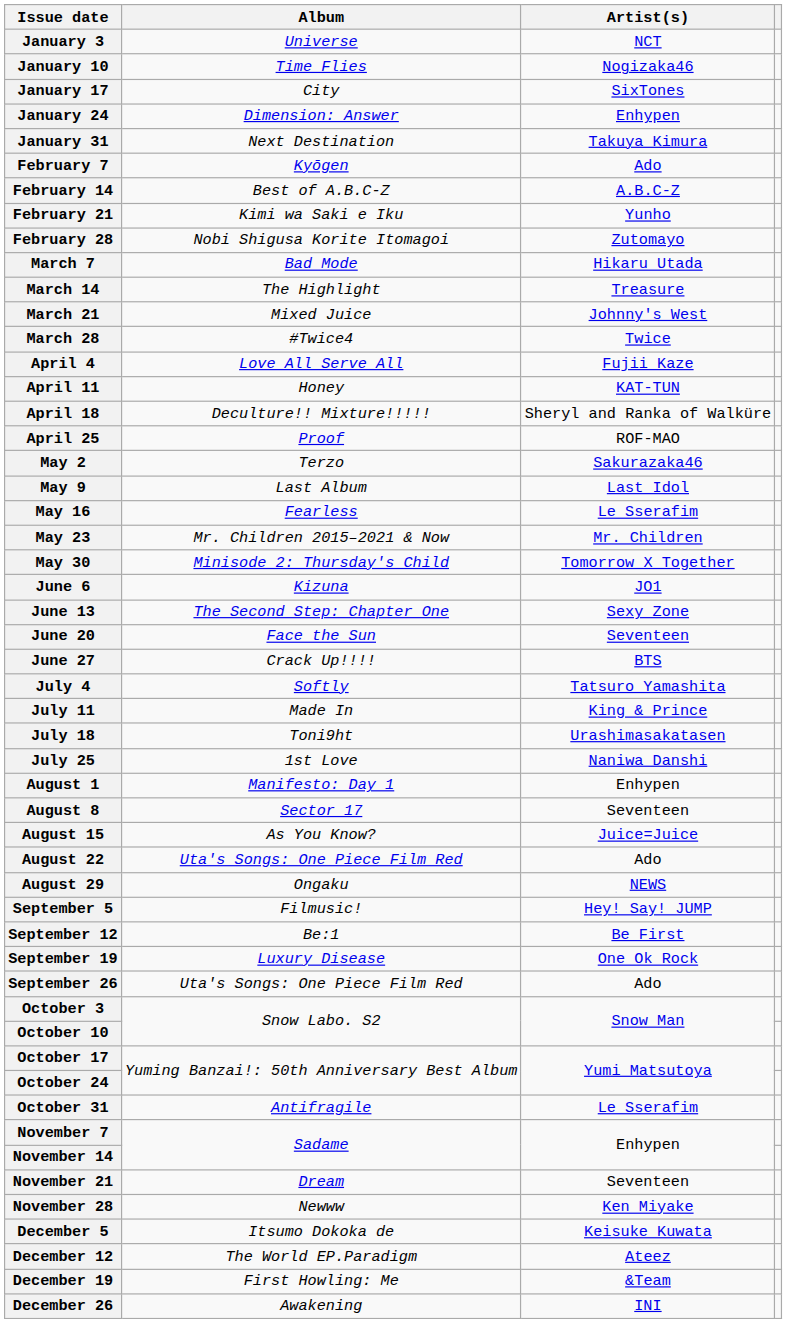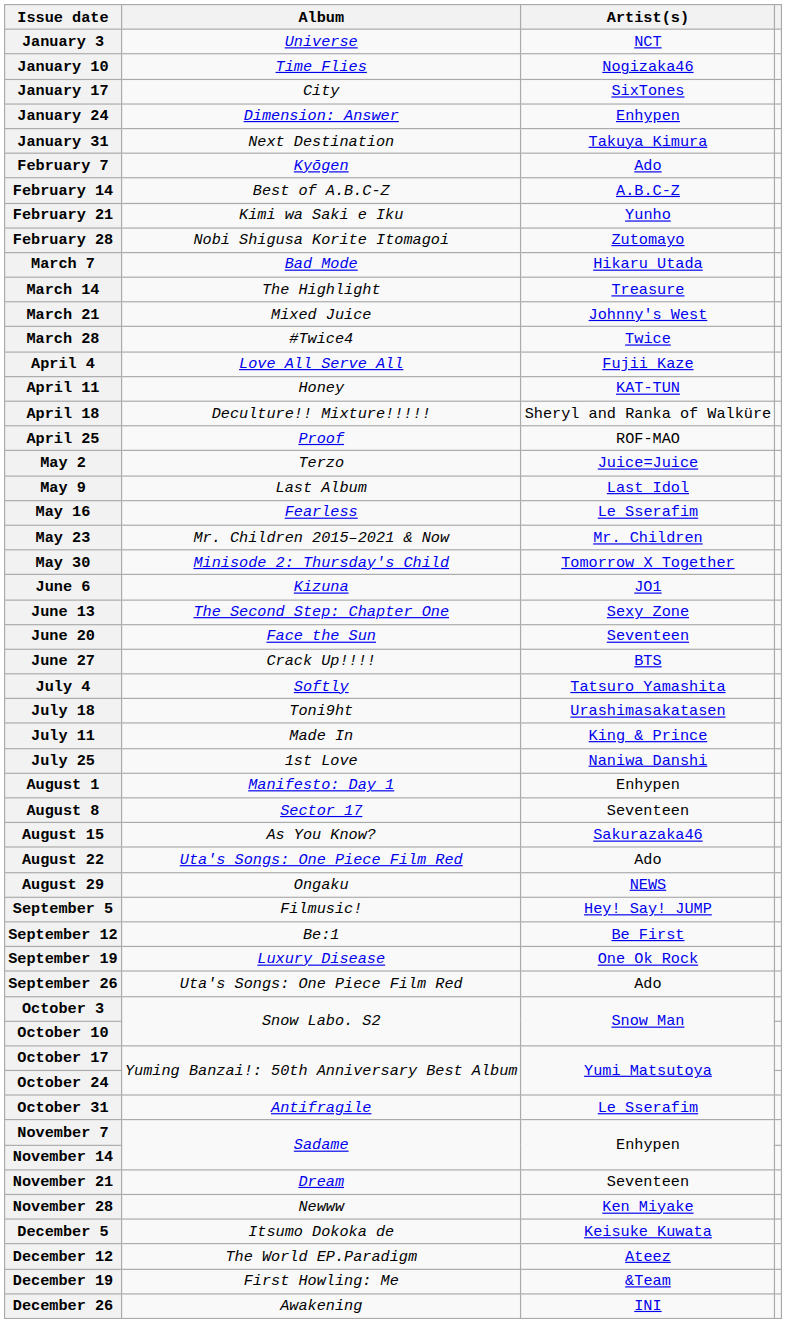 <table class="wikitable plainrowheaders" style="text-align:center;">
 <tr>
 <th>Issue date</th>
 <th>Album</th>
 <th>Artist(s)</th>
 <th></th>
 </tr>
 <tr>
 <th scope="row">January 3</th>
 <td><em><a href='#'>Universe</a></em></td>
 <td><a href='#'>NCT</a></td>
 <td></td>
 </tr>
 <tr>
 <th scope="row">January 10</th>
 <td><em><a href='#'>Time Flies</a></em></td>
 <td><a href='#'>Nogizaka46</a></td>
 <td></td>
 </tr>
 <tr>
 <th scope="row">January 17</th>
 <td><em>City</em></td>
 <td><a href='#'>SixTones</a></td>
 <td></td>
 </tr>
 <tr>
 <th scope="row">January 24</th>
 <td><em><a href='#'>Dimension: Answer</a></em></td>
 <td><a href='#'>Enhypen</a></td>
 <td></td>
 </tr>
 <tr>
 <th scope="row">January 31</th>
 <td><em>Next Destination</em></td>
 <td><a href='#'>Takuya Kimura</a></td>
 <td></td>
 </tr>
 <tr>
 <th scope="row">February 7</th>
 <td><em><a href='#'>Kyōgen</a></em></td>
 <td><a href='#'>Ado</a></td>
 <td></td>
 </tr>
 <tr>
 <th scope="row">February 14</th>
 <td><em>Best of A.B.C-Z</em></td>
 <td><a href='#'>A.B.C-Z</a></td>
 <td></td>
 </tr>
 <tr>
 <th scope="row">February 21</th>
 <td><em>Kimi wa Saki e Iku</em></td>
 <td><a href='#'>Yunho</a></td>
 <td></td>
 </tr>
 <tr>
 <th scope="row">February 28</th>
 <td><em>Nobi Shigusa Korite Itomagoi</em></td>
 <td><a href='#'>Zutomayo</a></td>
 <td></td>
 </tr>
 <tr>
 <th scope="row">March 7</th>
 <td><em><a href='#'>Bad Mode</a></em></td>
 <td><a href='#'>Hikaru Utada</a></td>
 <td></td>
 </tr>
 <tr>
 <th scope="row">March 14</th>
 <td><em>The Highlight</em></td>
 <td><a href='#'>Treasure</a></td>
 <td></td>
 </tr>
 <tr>
 <th scope="row">March 21</th>
 <td><em>Mixed Juice</em></td>
 <td><a href='#'>Johnny's West</a></td>
 <td></td>
 </tr>
 <tr>
 <th scope="row">March 28</th>
 <td><em>#Twice4</em></td>
 <td><a href='#'>Twice</a></td>
 <td></td>
 </tr>
 <tr>
 <th scope="row">April 4</th>
 <td><em><a href='#'>Love All Serve All</a></em></td>
 <td><a href='#'>Fujii Kaze</a></td>
 <td></td>
 </tr>
 <tr>
 <th scope="row">April 11</th>
 <td><em>Honey</em></td>
 <td><a href='#'>KAT-TUN</a></td>
 <td></td>
 </tr>
 <tr>
 <th scope="row">April 18</th>
 <td><em>Deculture!! Mixture!!!!!</em></td>
 <td>Sheryl and Ranka of Walküre</td>
 <td></td>
 </tr>
 <tr>
 <th scope="row">April 25</th>
 <td><em><a href='#'>Proof</a></em></td>
 <td>ROF-MAO</td>
 <td></td>
 </tr>
 <tr>
 <th scope="row">May 2</th>
 <td><em>Terzo</em></td>
-<td><a href='#'>Sakurazaka46</a></td>
+<td><a href='#'>Juice=Juice</a></td>
 <td></td>
 </tr>
 <tr>
 <th scope="row">May 9</th>
 <td><em>Last Album</em></td>
 <td><a href='#'>Last Idol</a></td>
 <td></td>
 </tr>
 <tr>
 <th scope="row">May 16</th>
 <td><em><a href='#'>Fearless</a></em></td>
 <td><a href='#'>Le Sserafim</a></td>
 <td></td>
 </tr>
 <tr>
 <th scope="row">May 23</th>
 <td><em>Mr. Children 2015–2021 & Now</em></td>
 <td><a href='#'>Mr. Children</a></td>
 <td></td>
 </tr>
 <tr>
 <th scope="row">May 30</th>
 <td><em><a href='#'>Minisode 2: Thursday's Child</a></em></td>
 <td><a href='#'>Tomorrow X Together</a></td>
 <td></td>
 </tr>
 <tr>
 <th scope="row">June 6</th>
 <td><em><a href='#'>Kizuna</a></em></td>
 <td><a href='#'>JO1</a></td>
 <td></td>
 </tr>
 <tr>
 <th scope="row">June 13</th>
 <td><em><a href='#'>The Second Step: Chapter One</a></em></td>
 <td><a href='#'>Sexy Zone</a></td>
 <td></td>
 </tr>
 <tr>
 <th scope="row">June 20</th>
 <td><em><a href='#'>Face the Sun</a></em></td>
 <td><a href='#'>Seventeen</a></td>
 <td></td>
 </tr>
 <tr>
 <th scope="row">June 27</th>
 <td><em>Crack Up!!!!</em></td>
 <td><a href='#'>BTS</a></td>
 <td></td>
 </tr>
 <tr>
 <th scope="row">July 4</th>
 <td><em><a href='#'>Softly</a></em></td>
 <td><a href='#'>Tatsuro Yamashita</a></td>
 <td></td>
 </tr>
 <tr>
+<th scope="row">July 18</th>
+<td><em>Toni9ht</em></td>
+<td><a href='#'>Urashimasakatasen</a></td>
+<td></td>
+</tr>
+<tr>
 <th scope="row">July 11</th>
 <td><em>Made In</em></td>
 <td><a href='#'>King & Prince</a></td>
-<td></td>
-</tr>
-<tr>
-<th scope="row">July 18</th>
-<td><em>Toni9ht</em></td>
-<td><a href='#'>Urashimasakatasen</a></td>
 <td></td>
 </tr>
 <tr>
 <th scope="row">July 25</th>
 <td><em>1st Love</em></td>
 <td><a href='#'>Naniwa Danshi</a></td>
 <td></td>
 </tr>
 <tr>
 <th scope="row">August 1</th>
 <td><em><a href='#'>Manifesto: Day 1</a></em></td>
 <td>Enhypen</td>
 <td></td>
 </tr>
 <tr>
 <th scope="row">August 8</th>
 <td><em><a href='#'>Sector 17</a></em></td>
 <td>Seventeen</td>
 <td></td>
 </tr>
 <tr>
 <th scope="row">August 15</th>
 <td><em>As You Know?</em></td>
-<td><a href='#'>Juice=Juice</a></td>
+<td><a href='#'>Sakurazaka46</a></td>
 <td></td>
 </tr>
 <tr>
 <th scope="row">August 22</th>
 <td><em><a href='#'>Uta's Songs: One Piece Film Red</a></em></td>
 <td>Ado</td>
 <td></td>
 </tr>
 <tr>
 <th scope="row">August 29</th>
 <td><em>Ongaku</em></td>
 <td><a href='#'>NEWS</a></td>
 <td></td>
 </tr>
 <tr>
 <th scope="row">September 5</th>
 <td><em>Filmusic!</em></td>
 <td><a href='#'>Hey! Say! JUMP</a></td>
 <td></td>
 </tr>
 <tr>
 <th scope="row">September 12</th>
 <td><em>Be:1</em></td>
 <td><a href='#'>Be First</a></td>
 <td></td>
 </tr>
 <tr>
 <th scope="row">September 19</th>
 <td><em><a href='#'>Luxury Disease</a></em></td>
 <td><a href='#'>One Ok Rock</a></td>
 <td></td>
 </tr>
 <tr>
 <th scope="row">September 26</th>
 <td><em>Uta's Songs: One Piece Film Red</em></td>
 <td>Ado</td>
 <td></td>
 </tr>
 <tr>
 <th scope="row">October 3</th>
 <td rowspan="2"><em>Snow Labo. S2</em></td>
 <td rowspan="2"><a href='#'>Snow Man</a></td>
 <td></td>
 </tr>
 <tr>
 <th scope="row">October 10</th>
 <td></td>
 </tr>
 <tr>
 <th scope="row">October 17</th>
 <td rowspan="2"><em>Yuming Banzai!: 50th Anniversary Best Album</em></td>
 <td rowspan="2"><a href='#'>Yumi Matsutoya</a></td>
 <td></td>
 </tr>
 <tr>
 <th scope="row">October 24</th>
 <td></td>
 </tr>
 <tr>
 <th scope="row">October 31</th>
 <td><em><a href='#'>Antifragile</a></em></td>
 <td><a href='#'>Le Sserafim</a></td>
 <td></td>
 </tr>
 <tr>
 <th scope="row">November 7</th>
 <td rowspan="2"><em><a href='#'>Sadame</a></em></td>
 <td rowspan="2">Enhypen</td>
 <td></td>
 </tr>
 <tr>
 <th scope="row">November 14</th>
 <td></td>
 </tr>
 <tr>
 <th scope="row">November 21</th>
 <td><em><a href='#'>Dream</a></em></td>
 <td>Seventeen</td>
 <td></td>
 </tr>
 <tr>
 <th scope="row">November 28</th>
 <td><em>Newww</em></td>
 <td><a href='#'>Ken Miyake</a></td>
 <td></td>
 </tr>
 <tr>
 <th scope="row">December 5</th>
 <td><em>Itsumo Dokoka de</em></td>
 <td><a href='#'>Keisuke Kuwata</a></td>
 <td></td>
 </tr>
 <tr>
 <th scope="row">December 12</th>
 <td><em>The World EP.Paradigm</em></td>
 <td><a href='#'>Ateez</a></td>
 <td></td>
 </tr>
 <tr>
 <th scope="row">December 19</th>
 <td><em>First Howling: Me</em></td>
 <td><a href='#'>&Team</a></td>
 <td></td>
 </tr>
 <tr>
 <th scope="row">December 26</th>
 <td><em>Awakening</em></td>
 <td><a href='#'>INI</a></td>
 <td></td>
 </tr>
 </table>
